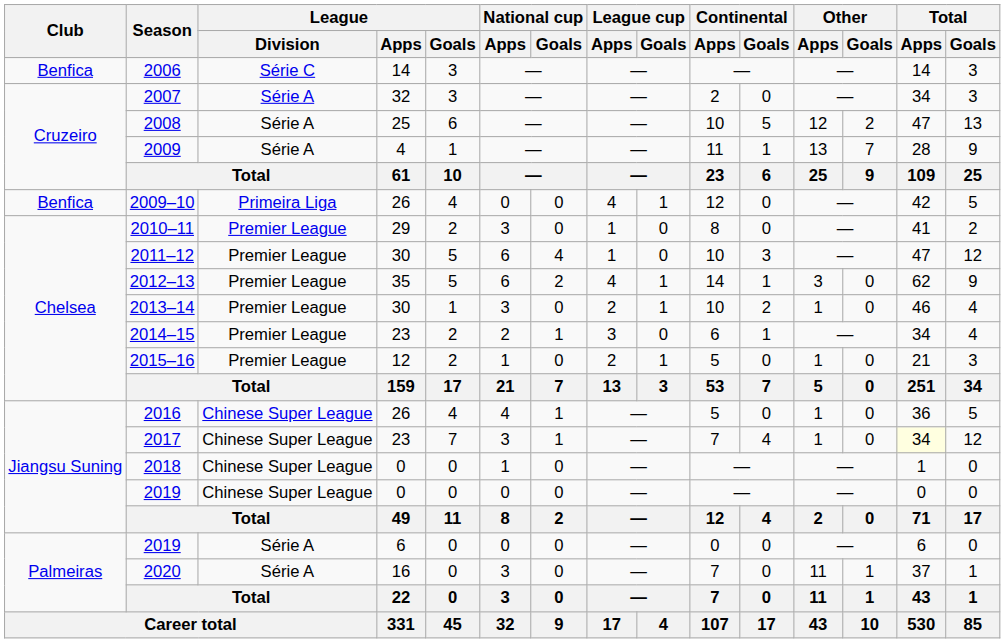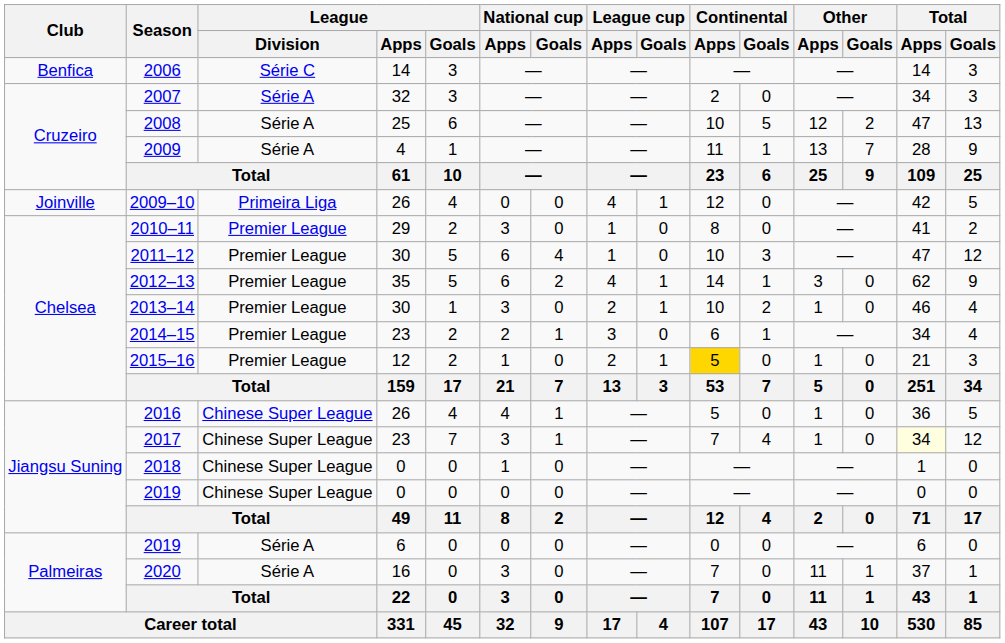 <table class="wikitable" style="text-align:center">
 <tr>
 <th rowspan="2">Club</th>
 <th rowspan="2">Season</th>
 <th colspan="3">League</th>
 <th colspan="2">National cup</th>
 <th colspan="2">League cup</th>
 <th colspan="2">Continental</th>
 <th colspan="2">Other</th>
 <th colspan="2">Total</th>
 </tr>
 <tr>
 <th>Division</th>
 <th>Apps</th>
 <th>Goals</th>
 <th>Apps</th>
 <th>Goals</th>
 <th>Apps</th>
 <th>Goals</th>
 <th>Apps</th>
 <th>Goals</th>
 <th>Apps</th>
 <th>Goals</th>
 <th>Apps</th>
 <th>Goals</th>
 </tr>
 <tr>
 <td><a href='#'>Benfica</a></td>
 <td><a href='#'>2006</a></td>
 <td><a href='#'>Série C</a></td>
 <td>14</td>
 <td>3</td>
 <td colspan="2">—</td>
 <td colspan="2">—</td>
 <td colspan="2">—</td>
 <td colspan="2">—</td>
 <td>14</td>
 <td>3</td>
 </tr>
 <tr>
 <td rowspan="4"><a href='#'>Cruzeiro</a></td>
 <td><a href='#'>2007</a></td>
 <td><a href='#'>Série A</a></td>
 <td>32</td>
 <td>3</td>
 <td colspan="2">—</td>
 <td colspan="2">—</td>
 <td>2</td>
 <td>0</td>
 <td colspan="2">—</td>
 <td>34</td>
 <td>3</td>
 </tr>
 <tr>
 <td><a href='#'>2008</a></td>
 <td>Série A</td>
 <td>25</td>
 <td>6</td>
 <td colspan="2">—</td>
 <td colspan="2">—</td>
 <td>10</td>
 <td>5</td>
 <td>12</td>
 <td>2</td>
 <td>47</td>
 <td>13</td>
 </tr>
 <tr>
 <td><a href='#'>2009</a></td>
 <td>Série A</td>
 <td>4</td>
 <td>1</td>
 <td colspan="2">—</td>
 <td colspan="2">—</td>
 <td>11</td>
 <td>1</td>
 <td>13</td>
 <td>7</td>
 <td>28</td>
 <td>9</td>
 </tr>
 <tr>
 <th colspan="2">Total</th>
 <th>61</th>
 <th>10</th>
 <th colspan="2">—</th>
 <th colspan="2">—</th>
 <th>23</th>
 <th>6</th>
 <th>25</th>
 <th>9</th>
 <th>109</th>
 <th>25</th>
 </tr>
 <tr>
-<td><a href='#'>Benfica</a></td>
+<td><a href='#'>Joinville</a></td>
 <td><a href='#'>2009–10</a></td>
 <td><a href='#'>Primeira Liga</a></td>
 <td>26</td>
 <td>4</td>
 <td>0</td>
 <td>0</td>
 <td>4</td>
 <td>1</td>
 <td>12</td>
 <td>0</td>
 <td colspan="2">—</td>
 <td>42</td>
 <td>5</td>
 </tr>
 <tr>
 <td rowspan="7"><a href='#'>Chelsea</a></td>
 <td><a href='#'>2010–11</a></td>
 <td><a href='#'>Premier League</a></td>
 <td>29</td>
 <td>2</td>
 <td>3</td>
 <td>0</td>
 <td>1</td>
 <td>0</td>
 <td>8</td>
 <td>0</td>
 <td colspan="2">—</td>
 <td>41</td>
 <td>2</td>
 </tr>
 <tr>
 <td><a href='#'>2011–12</a></td>
 <td>Premier League</td>
 <td>30</td>
 <td>5</td>
 <td>6</td>
 <td>4</td>
 <td>1</td>
 <td>0</td>
 <td>10</td>
 <td>3</td>
 <td colspan="2">—</td>
 <td>47</td>
 <td>12</td>
 </tr>
 <tr>
 <td><a href='#'>2012–13</a></td>
 <td>Premier League</td>
 <td>35</td>
 <td>5</td>
 <td>6</td>
 <td>2</td>
 <td>4</td>
 <td>1</td>
 <td>14</td>
 <td>1</td>
 <td>3</td>
 <td>0</td>
 <td>62</td>
 <td>9</td>
 </tr>
 <tr>
 <td><a href='#'>2013–14</a></td>
 <td>Premier League</td>
 <td>30</td>
 <td>1</td>
 <td>3</td>
 <td>0</td>
 <td>2</td>
 <td>1</td>
 <td>10</td>
 <td>2</td>
 <td>1</td>
 <td>0</td>
 <td>46</td>
 <td>4</td>
 </tr>
 <tr>
 <td><a href='#'>2014–15</a></td>
 <td>Premier League</td>
 <td>23</td>
 <td>2</td>
 <td>2</td>
 <td>1</td>
 <td>3</td>
 <td>0</td>
 <td>6</td>
 <td>1</td>
 <td colspan="2">—</td>
 <td>34</td>
 <td>4</td>
 </tr>
 <tr>
 <td><a href='#'>2015–16</a></td>
 <td>Premier League</td>
 <td>12</td>
 <td>2</td>
 <td>1</td>
 <td>0</td>
 <td>2</td>
 <td>1</td>
-<td>5</td>
+<td style="background: gold;">5</td>
 <td>0</td>
 <td>1</td>
 <td>0</td>
 <td>21</td>
 <td>3</td>
 </tr>
 <tr>
 <th colspan="2">Total</th>
 <th>159</th>
 <th>17</th>
 <th>21</th>
 <th>7</th>
 <th>13</th>
 <th>3</th>
 <th>53</th>
 <th>7</th>
 <th>5</th>
 <th>0</th>
 <th>251</th>
 <th>34</th>
 </tr>
 <tr>
 <td rowspan="5"><a href='#'>Jiangsu Suning</a></td>
 <td><a href='#'>2016</a></td>
 <td><a href='#'>Chinese Super League</a></td>
 <td>26</td>
 <td>4</td>
 <td>4</td>
 <td>1</td>
 <td colspan="2">—</td>
 <td>5</td>
 <td>0</td>
 <td>1</td>
 <td>0</td>
 <td>36</td>
 <td>5</td>
 </tr>
 <tr>
 <td><a href='#'>2017</a></td>
 <td>Chinese Super League</td>
 <td>23</td>
 <td>7</td>
 <td>3</td>
 <td>1</td>
 <td colspan="2">—</td>
 <td>7</td>
 <td>4</td>
 <td>1</td>
 <td>0</td>
 <td style="background: lightyellow;">34</td>
 <td>12</td>
 </tr>
 <tr>
 <td><a href='#'>2018</a></td>
 <td>Chinese Super League</td>
 <td>0</td>
 <td>0</td>
 <td>1</td>
 <td>0</td>
 <td colspan="2">—</td>
 <td colspan="2">—</td>
 <td colspan="2">—</td>
 <td>1</td>
 <td>0</td>
 </tr>
 <tr>
 <td><a href='#'>2019</a></td>
 <td>Chinese Super League</td>
 <td>0</td>
 <td>0</td>
 <td>0</td>
 <td>0</td>
 <td colspan="2">—</td>
 <td colspan="2">—</td>
 <td colspan="2">—</td>
 <td>0</td>
 <td>0</td>
 </tr>
 <tr>
 <th colspan="2">Total</th>
 <th>49</th>
 <th>11</th>
 <th>8</th>
 <th>2</th>
 <th colspan="2">—</th>
 <th>12</th>
 <th>4</th>
 <th>2</th>
 <th>0</th>
 <th>71</th>
 <th>17</th>
 </tr>
 <tr>
 <td rowspan="3"><a href='#'>Palmeiras</a></td>
 <td><a href='#'>2019</a></td>
 <td>Série A</td>
 <td>6</td>
 <td>0</td>
 <td>0</td>
 <td>0</td>
 <td colspan="2">—</td>
 <td>0</td>
 <td>0</td>
 <td colspan="2">—</td>
 <td>6</td>
 <td>0</td>
 </tr>
 <tr>
 <td><a href='#'>2020</a></td>
 <td>Série A</td>
 <td>16</td>
 <td>0</td>
 <td>3</td>
 <td>0</td>
 <td colspan="2">—</td>
 <td>7</td>
 <td>0</td>
 <td>11</td>
 <td>1</td>
 <td>37</td>
 <td>1</td>
 </tr>
 <tr>
 <th colspan="2">Total</th>
 <th>22</th>
 <th>0</th>
 <th>3</th>
 <th>0</th>
 <th colspan="2">—</th>
 <th>7</th>
 <th>0</th>
 <th>11</th>
 <th>1</th>
 <th>43</th>
 <th>1</th>
 </tr>
 <tr>
 <th colspan="3">Career total</th>
 <th>331</th>
 <th>45</th>
 <th>32</th>
 <th>9</th>
 <th>17</th>
 <th>4</th>
 <th>107</th>
 <th>17</th>
 <th>43</th>
 <th>10</th>
 <th>530</th>
 <th>85</th>
 </tr>
 </table>
